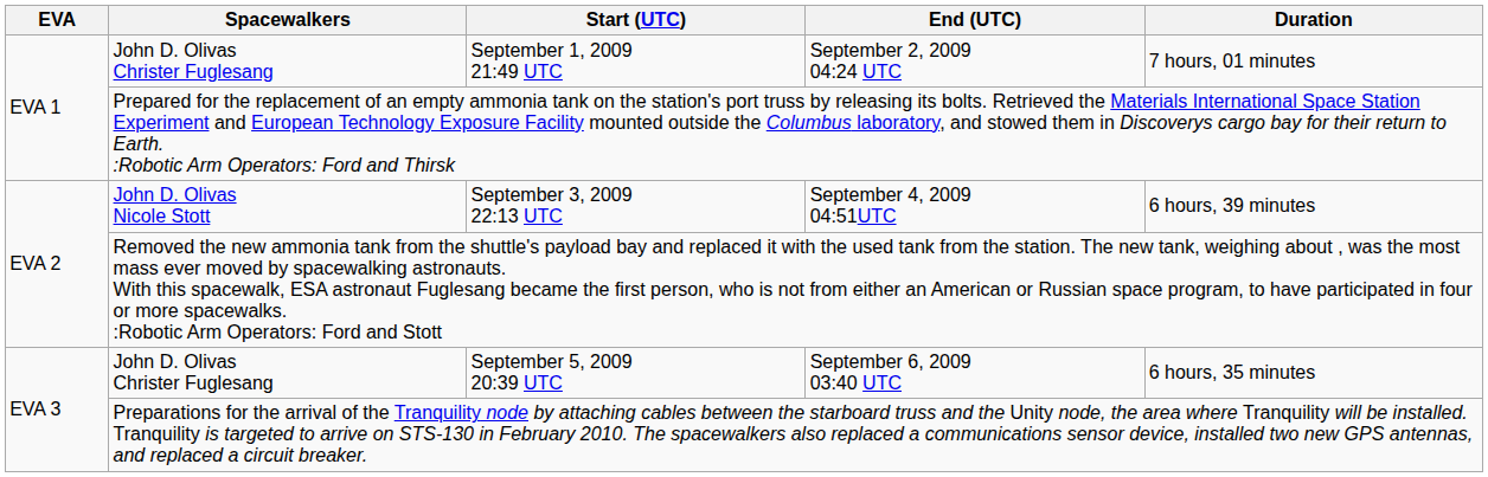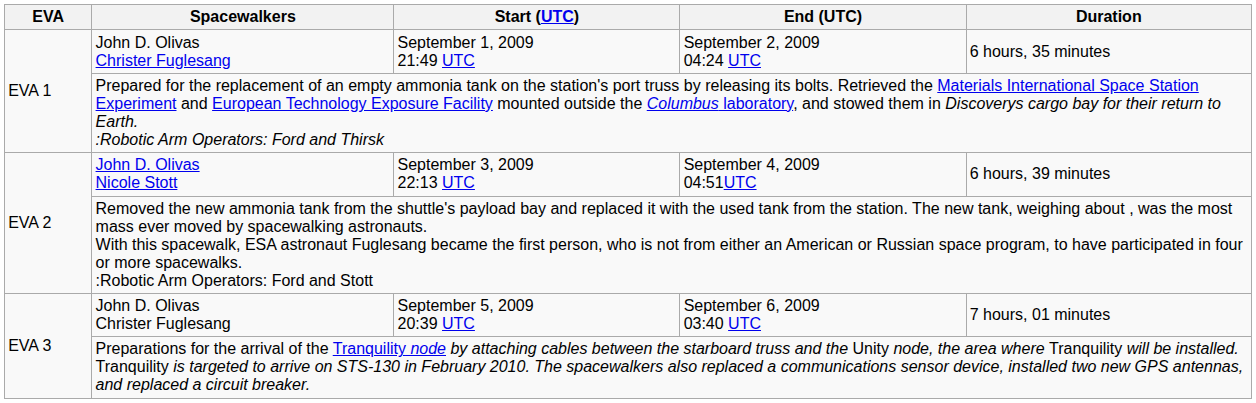 <table class="wikitable">
 <tr>
 <th style="width: 5em;">EVA</th>
 <th>Spacewalkers</th>
 <th>Start (<a href='#'>UTC</a>)</th>
 <th>End (UTC)</th>
 <th>Duration</th>
 </tr>
 <tr>
 <td rowspan="2">EVA 1</td>
 <td>John D. Olivas <br> <a href='#'>Christer Fuglesang</a></td>
 <td>September 1, 2009 <br> 21:49 <a href='#'>UTC</a></td>
 <td>September 2, 2009 <br> 04:24 <a href='#'>UTC</a></td>
-<td>7 hours, 01 minutes</td>
+<td>6 hours, 35 minutes</td>
 </tr>
 <tr>
 <td colspan="4">Prepared for the replacement of an empty ammonia tank on the station's port truss by releasing its bolts. Retrieved the <a href='#'>Materials International Space Station Experiment</a> and <a href='#'>European Technology Exposure Facility</a> mounted outside the <a href='#'><em>Columbus</em> laboratory</a>, and stowed them in <em>Discoverys cargo bay for their return to Earth. <br> :Robotic Arm Operators: Ford and Thirsk</td>
 </tr>
 <tr>
 <td rowspan="2">EVA 2</td>
 <td><a href='#'>John D. Olivas</a> <br> <a href='#'>Nicole Stott</a></td>
 <td>September 3, 2009 <br> 22:13 <a href='#'>UTC</a></td>
 <td>September 4, 2009 <br> 04:51<a href='#'>UTC</a></td>
 <td>6 hours, 39 minutes</td>
 </tr>
 <tr>
 <td colspan="4">Removed the new ammonia tank from the shuttle's payload bay and replaced it with the used tank from the station. The new tank, weighing about , was the most mass ever moved by spacewalking astronauts.<br>With this spacewalk, ESA astronaut Fuglesang became the first person, who is not from either an American or Russian space program, to have participated in four or more spacewalks. <br> :Robotic Arm Operators: Ford and Stott</td>
 </tr>
 <tr>
 <td rowspan="2">EVA 3</td>
 <td>John D. Olivas <br> Christer Fuglesang</td>
 <td>September 5, 2009 <br> 20:39 <a href='#'>UTC</a></td>
 <td>September 6, 2009 <br> 03:40 <a href='#'>UTC</a></td>
-<td>6 hours, 35 minutes</td>
+<td>7 hours, 01 minutes</td>
 </tr>
 <tr>
 <td colspan="4">Preparations for the arrival of the <a href='#'></em>Tranquility<em> node</a> by attaching cables between the starboard truss and the </em>Unity<em> node, the area where </em>Tranquility<em> will be installed. </em>Tranquility<em> is targeted to arrive on STS-130 in February 2010. The spacewalkers also replaced a communications sensor device, installed two new GPS antennas, and replaced a circuit breaker.</td>
 </tr>
 </table>
